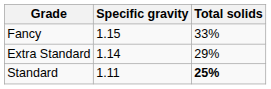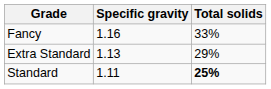 <table class="wikitable">
 <tr>
 <th>Grade</th>
 <th>Specific gravity</th>
 <th>Total solids</th>
 </tr>
 <tr>
 <td>Fancy</td>
-<td>1.15</td>
+<td>1.16</td>
 <td>33%</td>
 </tr>
 <tr>
 <td>Extra Standard</td>
-<td>1.14</td>
+<td>1.13</td>
 <td>29%</td>
 </tr>
 <tr>
 <td>Standard</td>
 <td>1.11</td>
 <td><strong>25%</strong></td>
 </tr>
 </table>
